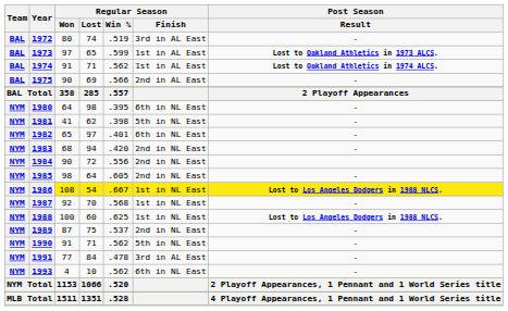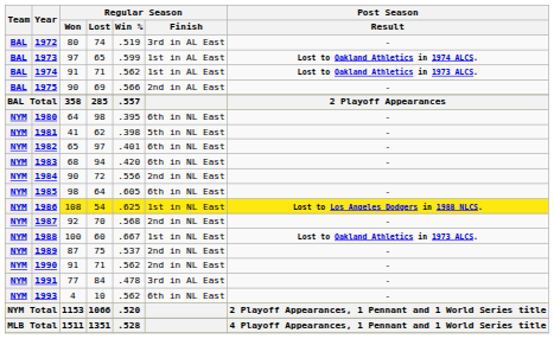 <table class="wikitable" style="font-size: 95%; text-align:center;">
 <tr>
 <th rowspan="2">Team</th>
 <th rowspan="2">Year</th>
 <th colspan="4">Regular Season</th>
 <th colspan="1">Post Season</th>
 </tr>
 <tr>
 <th>Won</th>
 <th>Lost</th>
 <th>Win %</th>
 <th>Finish</th>
 <th>Result</th>
 </tr>
 <tr>
 <th><a href='#'>BAL</a></th>
 <th><a href='#'>1972</a></th>
 <td>80</td>
 <td>74</td>
 <td>.519</td>
 <td>3rd in AL East</td>
 <td>-</td>
 </tr>
 <tr>
 <th><a href='#'>BAL</a></th>
 <th><a href='#'>1973</a></th>
 <td>97</td>
 <td>65</td>
 <td>.599</td>
 <td>1st in AL East</td>
-<td><small><strong>Lost to <a href='#'>Oakland Athletics</a> in <a href='#'>1973 ALCS</a>.</strong></small></td>
+<td><small><strong>Lost to <a href='#'>Oakland Athletics</a> in <a href='#'>1974 ALCS</a>.</strong></small></td>
 </tr>
 <tr>
 <th><a href='#'>BAL</a></th>
 <th><a href='#'>1974</a></th>
 <td>91</td>
 <td>71</td>
 <td>.562</td>
 <td>1st in AL East</td>
-<td><small><strong>Lost to <a href='#'>Oakland Athletics</a> in <a href='#'>1974 ALCS</a>.</strong></small></td>
+<td><small><strong>Lost to <a href='#'>Oakland Athletics</a> in <a href='#'>1973 ALCS</a>.</strong></small></td>
 </tr>
 <tr>
 <th><a href='#'>BAL</a></th>
 <th><a href='#'>1975</a></th>
 <td>90</td>
 <td>69</td>
 <td>.566</td>
 <td>2nd in AL East</td>
 <td>-</td>
 </tr>
 <tr>
 </tr>
 <tr ! style="background:#FDE910;">
 <th colspan="2">BAL Total</th>
 <th>358</th>
 <th>285</th>
 <th>.557</th>
 <th></th>
 <th>2 Playoff Appearances</th>
 </tr>
 <tr>
 <th><a href='#'>NYM</a></th>
 <th><a href='#'>1980</a></th>
 <td>64</td>
 <td>98</td>
 <td>.395</td>
 <td>6th in NL East</td>
 <td>-</td>
 </tr>
 <tr>
 <th><a href='#'>NYM</a></th>
 <th><a href='#'>1981</a></th>
 <td>41</td>
 <td>62</td>
 <td>.398</td>
 <td>5th in NL East</td>
 <td>-</td>
 </tr>
 <tr>
 <th><a href='#'>NYM</a></th>
 <th><a href='#'>1982</a></th>
 <td>65</td>
 <td>97</td>
 <td>.401</td>
 <td>6th in NL East</td>
 <td>-</td>
 </tr>
 <tr>
 <th><a href='#'>NYM</a></th>
 <th><a href='#'>1983</a></th>
 <td>68</td>
 <td>94</td>
 <td>.420</td>
-<td>2nd in NL East</td>
+<td>6th in NL East</td>
 <td>-</td>
 </tr>
 <tr>
 <th><a href='#'>NYM</a></th>
 <th><a href='#'>1984</a></th>
 <td>90</td>
 <td>72</td>
 <td>.556</td>
 <td>2nd in NL East</td>
 <td></td>
 </tr>
 <tr>
 <th><a href='#'>NYM</a></th>
 <th><a href='#'>1985</a></th>
 <td>98</td>
 <td>64</td>
 <td>.605</td>
-<td>2nd in NL East</td>
+<td>6th in NL East</td>
 <td>-</td>
 </tr>
 <tr ! style="background:#FDE910;">
 <th><a href='#'>NYM</a></th>
 <th><a href='#'>1986</a></th>
 <td>108</td>
 <td>54</td>
-<td>.667</td>
+<td>.625</td>
 <td>1st in NL East</td>
 <td><small><strong>Lost to <a href='#'>Los Angeles Dodgers</a> in <a href='#'>1988 NLCS</a>.</strong></small></td>
 </tr>
 <tr>
 <th><a href='#'>NYM</a></th>
 <th><a href='#'>1987</a></th>
 <td>92</td>
 <td>70</td>
 <td>.568</td>
-<td>1st in NL East</td>
+<td>2nd in NL East</td>
 <td>-</td>
 </tr>
 <tr>
 <th><a href='#'>NYM</a></th>
 <th><a href='#'>1988</a></th>
 <td>100</td>
 <td>60</td>
-<td>.625</td>
+<td>.667</td>
 <td>1st in NL East</td>
-<td><small><strong>Lost to <a href='#'>Los Angeles Dodgers</a> in <a href='#'>1988 NLCS</a>.</strong></small></td>
+<td><small><strong>Lost to <a href='#'>Oakland Athletics</a> in <a href='#'>1973 ALCS</a>.</strong></small></td>
 </tr>
 <tr>
 <th><a href='#'>NYM</a></th>
 <th><a href='#'>1989</a></th>
 <td>87</td>
 <td>75</td>
 <td>.537</td>
 <td>2nd in NL East</td>
 <td>-</td>
 </tr>
 <tr>
 <th><a href='#'>NYM</a></th>
 <th><a href='#'>1990</a></th>
 <td>91</td>
 <td>71</td>
 <td>.562</td>
-<td>5th in NL East</td>
+<td>2nd in NL East</td>
 <td>-</td>
 </tr>
 <tr>
 <th><a href='#'>NYM</a></th>
 <th><a href='#'>1991</a></th>
 <td>77</td>
 <td>84</td>
 <td>.478</td>
 <td>3rd in AL East</td>
 <td>-</td>
 </tr>
 <tr>
 <th><a href='#'>NYM</a></th>
 <th><a href='#'>1993</a></th>
 <td>4</td>
 <td>10</td>
 <td>.562</td>
 <td>6th in NL East</td>
 <td>-</td>
 </tr>
 <tr ! style="background:#FDE910;">
 <th colspan="2">NYM Total</th>
 <th>1153</th>
 <th>1066</th>
 <th>.520</th>
 <th></th>
 <th>2 Playoff Appearances, 1 Pennant and 1 World Series title</th>
 </tr>
 <tr>
 </tr>
 <tr ! style="background:#FDE910;">
 <th colspan="2">MLB Total</th>
 <th>1511</th>
 <th>1351</th>
 <th>.528</th>
 <th></th>
 <th>4 Playoff Appearances, 1 Pennant and 1 World Series title</th>
 </tr>
 <tr>
 </tr>
 </table>
